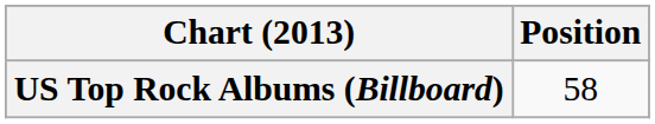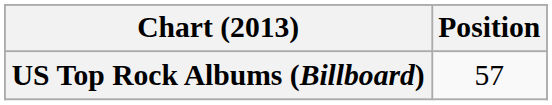 <table class="wikitable plainrowheaders" style="text-align:center">
 <tr>
 <th scope="col">Chart (2013)</th>
 <th scope="col">Position</th>
 </tr>
 <tr>
 <th scope="row">US Top Rock Albums (<em>Billboard</em>)</th>
-<td>58</td>
+<td>57</td>
 </tr>
 </table>
